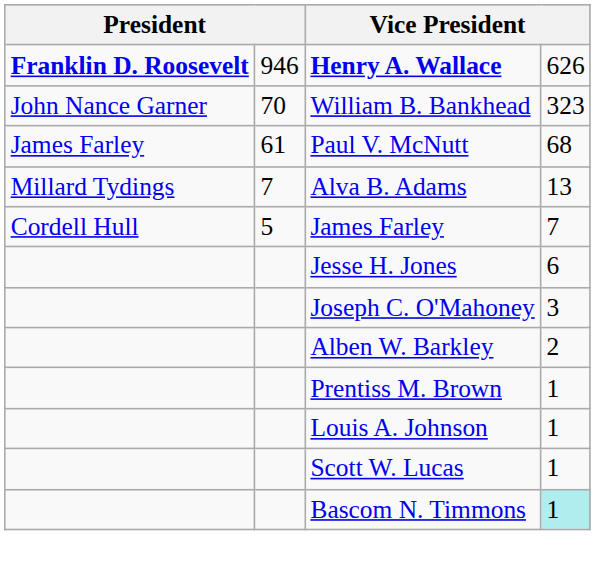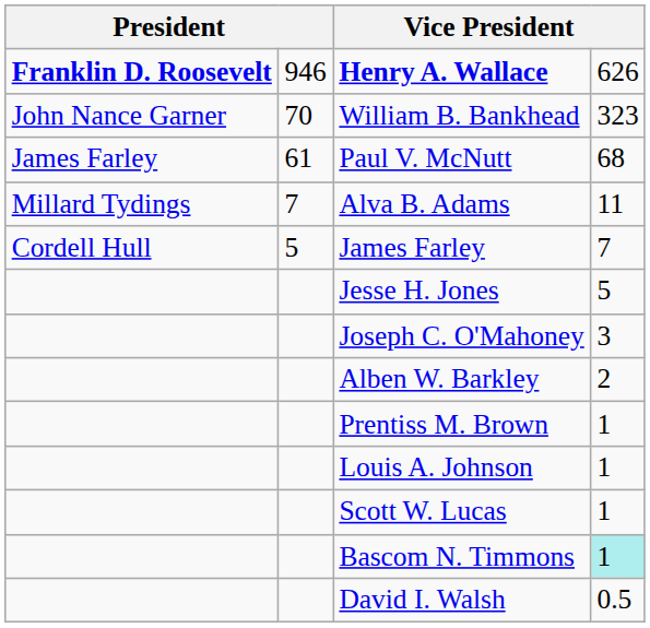 <table class="wikitable">
 <tr>
 <th colspan=2>President</th>
 <th colspan=2>Vice President</th>
 </tr>
 <tr>
 <td> <strong><a href='#'>Franklin D. Roosevelt</a></strong></td>
 <td>946</td>
 <td> <strong><a href='#'>Henry A. Wallace</a></strong></td>
 <td>626</td>
 </tr>
 <tr>
 <td><a href='#'>John Nance Garner</a></td>
 <td>70</td>
 <td><a href='#'>William B. Bankhead</a></td>
 <td>323</td>
 </tr>
 <tr>
 <td><a href='#'>James Farley</a></td>
 <td>61</td>
 <td><a href='#'>Paul V. McNutt</a></td>
 <td>68</td>
 </tr>
 <tr>
 <td><a href='#'>Millard Tydings</a></td>
 <td>7</td>
 <td><a href='#'>Alva B. Adams</a></td>
-<td>13</td>
+<td>11</td>
 </tr>
 <tr>
 <td><a href='#'>Cordell Hull</a></td>
 <td>5</td>
 <td><a href='#'>James Farley</a></td>
 <td>7</td>
 </tr>
 <tr>
 <td></td>
 <td></td>
 <td><a href='#'>Jesse H. Jones</a></td>
-<td>6</td>
+<td>5</td>
 </tr>
 <tr>
 <td></td>
 <td></td>
 <td><a href='#'>Joseph C. O'Mahoney</a></td>
 <td>3</td>
 </tr>
 <tr>
 <td></td>
 <td></td>
 <td><a href='#'>Alben W. Barkley</a></td>
 <td>2</td>
 </tr>
 <tr>
 <td></td>
 <td></td>
 <td><a href='#'>Prentiss M. Brown</a></td>
 <td>1</td>
 </tr>
 <tr>
 <td></td>
 <td></td>
 <td><a href='#'>Louis A. Johnson</a></td>
 <td>1</td>
 </tr>
 <tr>
 <td></td>
 <td></td>
 <td><a href='#'>Scott W. Lucas</a></td>
 <td>1</td>
 </tr>
 <tr>
 <td></td>
 <td></td>
 <td><a href='#'>Bascom N. Timmons</a></td>
 <td style="background: paleturquoise;">1</td>
 </tr>
+<tr>
+<td></td>
+<td></td>
+<td><a href='#'>David I. Walsh</a></td>
+<td>0.5</td>
+</tr>
 </table>
